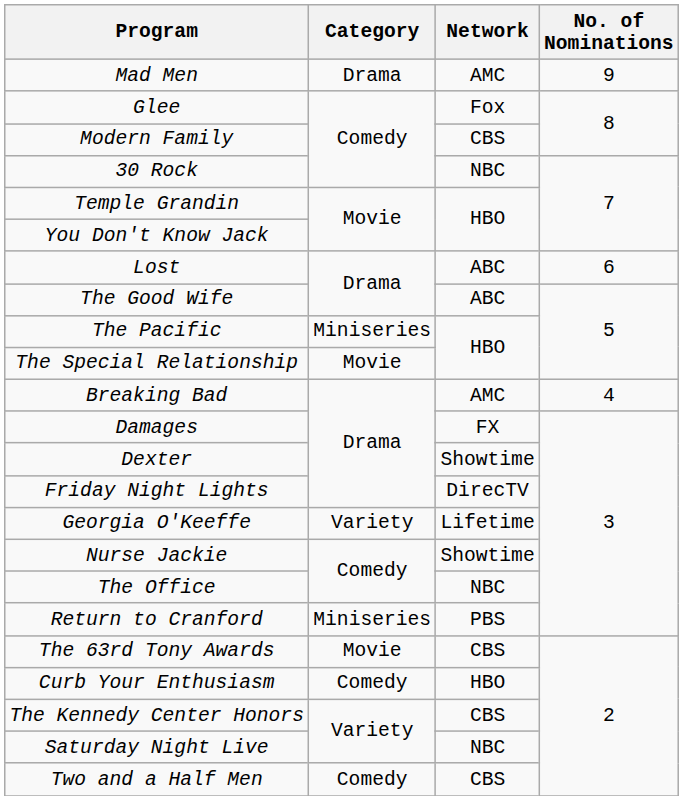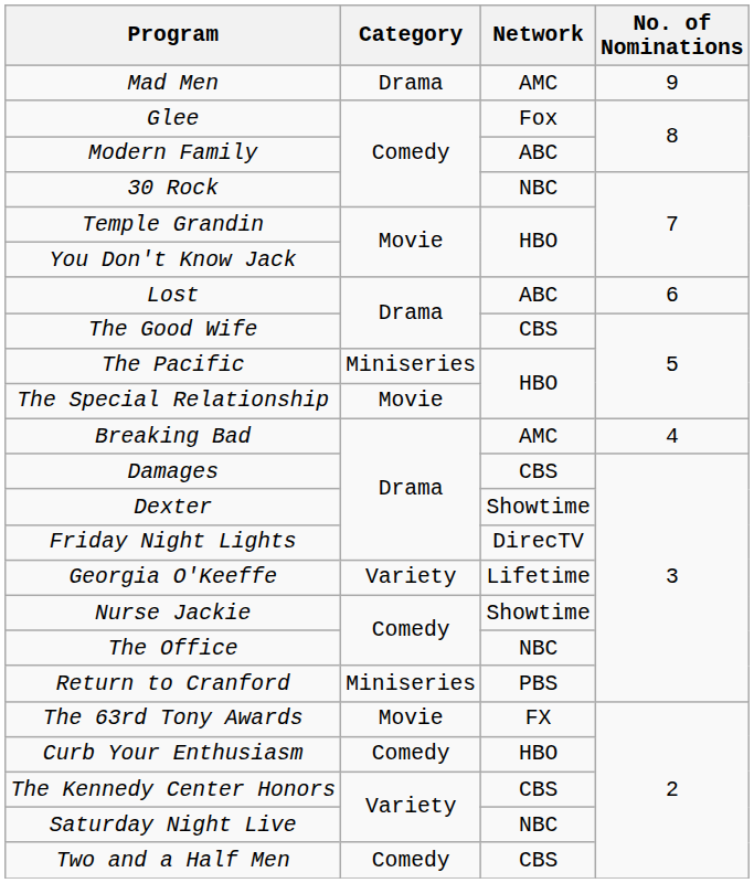 <table class="wikitable">
 <tr>
 <th>Program</th>
 <th>Category</th>
 <th>Network</th>
 <th>No. of<br>Nominations</th>
 </tr>
 <tr style="text-align:center">
 <td><em>Mad Men</em></td>
 <td>Drama</td>
 <td>AMC</td>
 <td>9</td>
 </tr>
 <tr style="text-align:center">
 <td><em>Glee</em></td>
 <td rowspan="3">Comedy</td>
 <td>Fox</td>
 <td rowspan="2">8</td>
 </tr>
 <tr style="text-align:center">
 <td><em>Modern Family</em></td>
-<td>CBS</td>
+<td>ABC</td>
 </tr>
 <tr style="text-align:center">
 <td><em>30 Rock</em></td>
 <td>NBC</td>
 <td rowspan="3">7</td>
 </tr>
 <tr style="text-align:center">
 <td><em>Temple Grandin</em></td>
 <td rowspan="2">Movie</td>
 <td rowspan="2">HBO</td>
 </tr>
 <tr style="text-align:center">
 <td><em>You Don't Know Jack</em></td>
 </tr>
 <tr style="text-align:center">
 <td><em>Lost</em></td>
 <td rowspan="2">Drama</td>
 <td>ABC</td>
 <td>6</td>
 </tr>
 <tr style="text-align:center">
 <td><em>The Good Wife</em></td>
-<td>ABC</td>
+<td>CBS</td>
 <td rowspan="3">5</td>
 </tr>
 <tr style="text-align:center">
 <td><em>The Pacific</em></td>
 <td>Miniseries</td>
 <td rowspan="2">HBO</td>
 </tr>
 <tr style="text-align:center">
 <td><em>The Special Relationship</em></td>
 <td>Movie</td>
 </tr>
 <tr style="text-align:center">
 <td><em>Breaking Bad</em></td>
 <td rowspan="4">Drama</td>
 <td>AMC</td>
 <td>4</td>
 </tr>
 <tr style="text-align:center">
 <td><em>Damages</em></td>
-<td>FX</td>
+<td>CBS</td>
 <td rowspan="7">3</td>
 </tr>
 <tr style="text-align:center">
 <td><em>Dexter</em></td>
 <td>Showtime</td>
 </tr>
 <tr style="text-align:center">
 <td><em>Friday Night Lights</em></td>
 <td>DirecTV</td>
 </tr>
 <tr style="text-align:center">
 <td><em>Georgia O'Keeffe</em></td>
 <td>Variety</td>
 <td>Lifetime</td>
 </tr>
 <tr style="text-align:center">
 <td><em>Nurse Jackie</em></td>
 <td rowspan="2">Comedy</td>
 <td>Showtime</td>
 </tr>
 <tr style="text-align:center">
 <td><em>The Office</em></td>
 <td>NBC</td>
 </tr>
 <tr style="text-align:center">
 <td><em>Return to Cranford</em></td>
 <td>Miniseries</td>
 <td>PBS</td>
 </tr>
 <tr style="text-align:center">
 <td><em>The 63rd Tony Awards</em></td>
 <td>Movie</td>
-<td>CBS</td>
+<td>FX</td>
 <td rowspan="5">2</td>
 </tr>
 <tr style="text-align:center">
 <td><em>Curb Your Enthusiasm</em></td>
 <td>Comedy</td>
 <td>HBO</td>
 </tr>
 <tr style="text-align:center">
 <td><em>The Kennedy Center Honors</em></td>
 <td rowspan="2">Variety</td>
 <td>CBS</td>
 </tr>
 <tr style="text-align:center">
 <td><em>Saturday Night Live</em></td>
 <td>NBC</td>
 </tr>
 <tr style="text-align:center">
 <td><em>Two and a Half Men</em></td>
 <td>Comedy</td>
 <td>CBS</td>
 </tr>
 </table>
